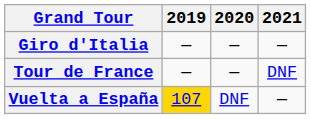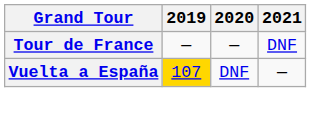 <table class="wikitable plainrowheaders">
 <tr>
 <th scope="col"><a href='#'>Grand Tour</a></th>
 <th scope="col">2019</th>
 <th scope="col">2020</th>
 <th scope="col">2021</th>
-</tr>
-<tr style="text-align:center;">
-<th scope="row"> <a href='#'>Giro d'Italia</a></th>
-<td>—</td>
-<td>—</td>
-<td>—</td>
 </tr>
 <tr style="text-align:center;">
 <th scope="row"> <a href='#'>Tour de France</a></th>
 <td>—</td>
 <td>—</td>
 <td><a href='#'>DNF</a></td>
 </tr>
 <tr style="text-align:center;">
 <th scope="row"> <a href='#'>Vuelta a España</a></th>
 <td style="background: gold;"><a href='#'>107</a></td>
 <td><a href='#'>DNF</a></td>
 <td>—</td>
 </tr>
 </table>
